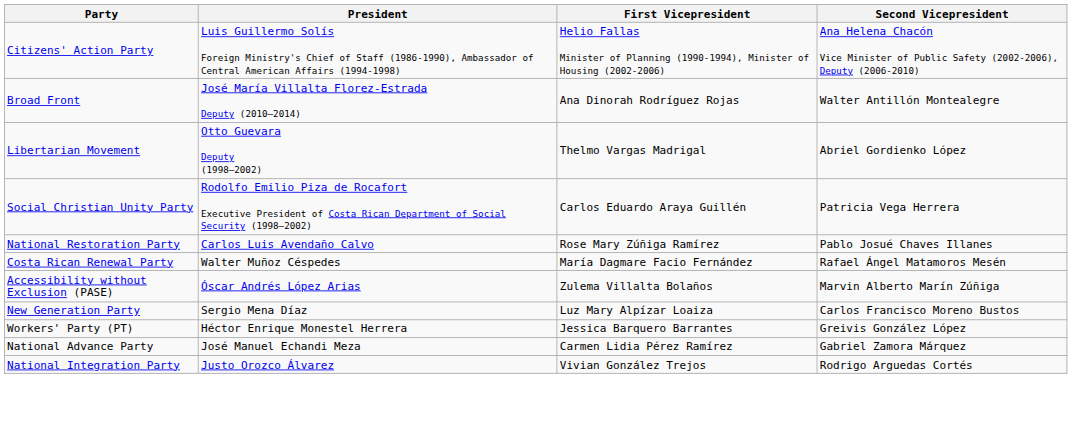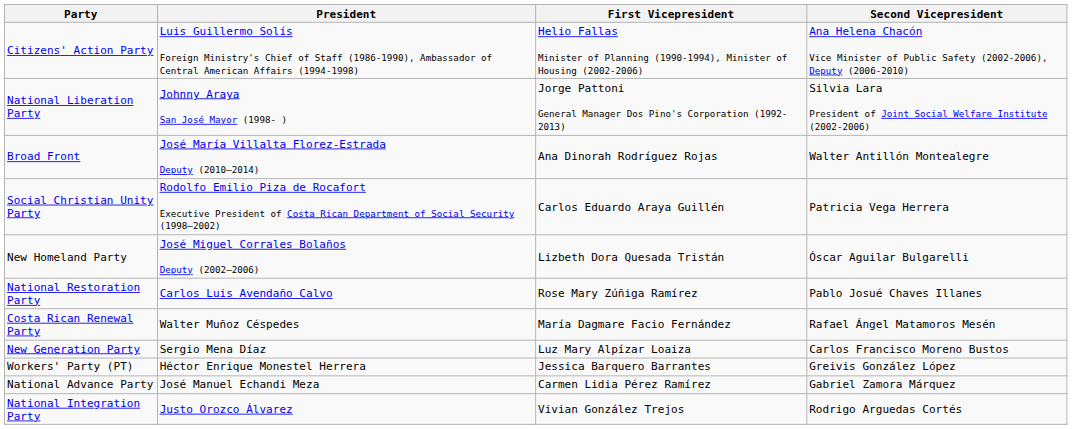 <table class=wikitable>
 <tr>
 <th>Party</th>
 <th>President</th>
 <th>First Vicepresident</th>
 <th>Second Vicepresident</th>
 </tr>
 <tr>
 <td><a href='#'>Citizens' Action Party</a></td>
 <td><a href='#'>Luis Guillermo Solís</a><br><br><small>Foreign Ministry's Chief of Staff (1986-1990), Ambassador of Central American Affairs (1994-1998)</small></td>
 <td><a href='#'>Helio Fallas</a><br><br><small>Minister of Planning (1990-1994), Minister of Housing (2002-2006)</small></td>
 <td><a href='#'>Ana Helena Chacón</a><br><br><small>Vice Minister of Public Safety (2002-2006), <a href='#'>Deputy</a> (2006-2010)</small></td>
 </tr>
 <tr>
+<td><a href='#'>National Liberation Party</a></td>
+<td><a href='#'>Johnny Araya</a><br><br><small><a href='#'>San José Mayor</a> (1998- )</small></td>
+<td>Jorge Pattoni<br><br><small>General Manager Dos Pino's Corporation (1992-2013)</small></td>
+<td>Silvia Lara<br><br><small>President of <a href='#'>Joint Social Welfare Institute</a> (2002-2006)</small></td>
+</tr>
+<tr>
 <td><a href='#'>Broad Front</a></td>
 <td><a href='#'>José María Villalta Florez-Estrada</a><br><br><small><a href='#'>Deputy</a> (2010–2014)</small></td>
 <td>Ana Dinorah Rodríguez Rojas</td>
 <td>Walter Antillón Montealegre</td>
 </tr>
 <tr>
-<td><a href='#'>Libertarian Movement</a></td>
-<td><a href='#'>Otto Guevara</a><br><br><small><a href='#'>Deputy</a></small><br><small>(1998–2002)</small></td>
-<td>Thelmo Vargas Madrigal</td>
-<td>Abriel Gordienko López</td>
-</tr>
-<tr>
 <td><a href='#'>Social Christian Unity Party</a></td>
 <td><a href='#'>Rodolfo Emilio Piza de Rocafort</a><br><br><small>Executive President of <a href='#'>Costa Rican Department of Social Security</a> (1998–2002)</small></td>
 <td>Carlos Eduardo Araya Guillén</td>
 <td>Patricia Vega Herrera</td>
+</tr>
+<tr>
+<td>New Homeland Party</td>
+<td><a href='#'>José Miguel Corrales Bolaños</a><br><br><small><a href='#'>Deputy</a> (2002–2006)</small></td>
+<td>Lizbeth Dora Quesada Tristán</td>
+<td>Óscar Aguilar Bulgarelli</td>
 </tr>
 <tr>
 <td><a href='#'>National Restoration Party</a></td>
 <td><a href='#'>Carlos Luis Avendaño Calvo</a></td>
 <td>Rose Mary Zúñiga Ramírez</td>
 <td>Pablo Josué Chaves Illanes</td>
 </tr>
 <tr>
 <td><a href='#'>Costa Rican Renewal Party</a></td>
 <td>Walter Muñoz Céspedes</td>
 <td>María Dagmare Facio Fernández</td>
 <td>Rafael Ángel Matamoros Mesén</td>
-</tr>
-<tr>
-<td><a href='#'>Accessibility without Exclusion</a> (PASE)</td>
-<td><a href='#'>Óscar Andrés López Arias</a></td>
-<td>Zulema Villalta Bolaños</td>
-<td>Marvin Alberto Marín Zúñiga</td>
 </tr>
 <tr>
 <td><a href='#'>New Generation Party</a></td>
 <td>Sergio Mena Díaz</td>
 <td>Luz Mary Alpízar Loaiza</td>
 <td>Carlos Francisco Moreno Bustos</td>
 </tr>
 <tr>
 <td>Workers' Party (PT)</td>
 <td>Héctor Enrique Monestel Herrera</td>
 <td>Jessica Barquero Barrantes</td>
 <td>Greivis González López</td>
 </tr>
 <tr>
 <td>National Advance Party</td>
 <td>José Manuel Echandi Meza</td>
 <td>Carmen Lidia Pérez Ramírez</td>
 <td>Gabriel Zamora Márquez</td>
 </tr>
 <tr>
 <td><a href='#'>National Integration Party</a></td>
 <td><a href='#'>Justo Orozco Álvarez</a></td>
 <td>Vivian González Trejos</td>
 <td>Rodrigo Arguedas Cortés</td>
 </tr>
 </table>
